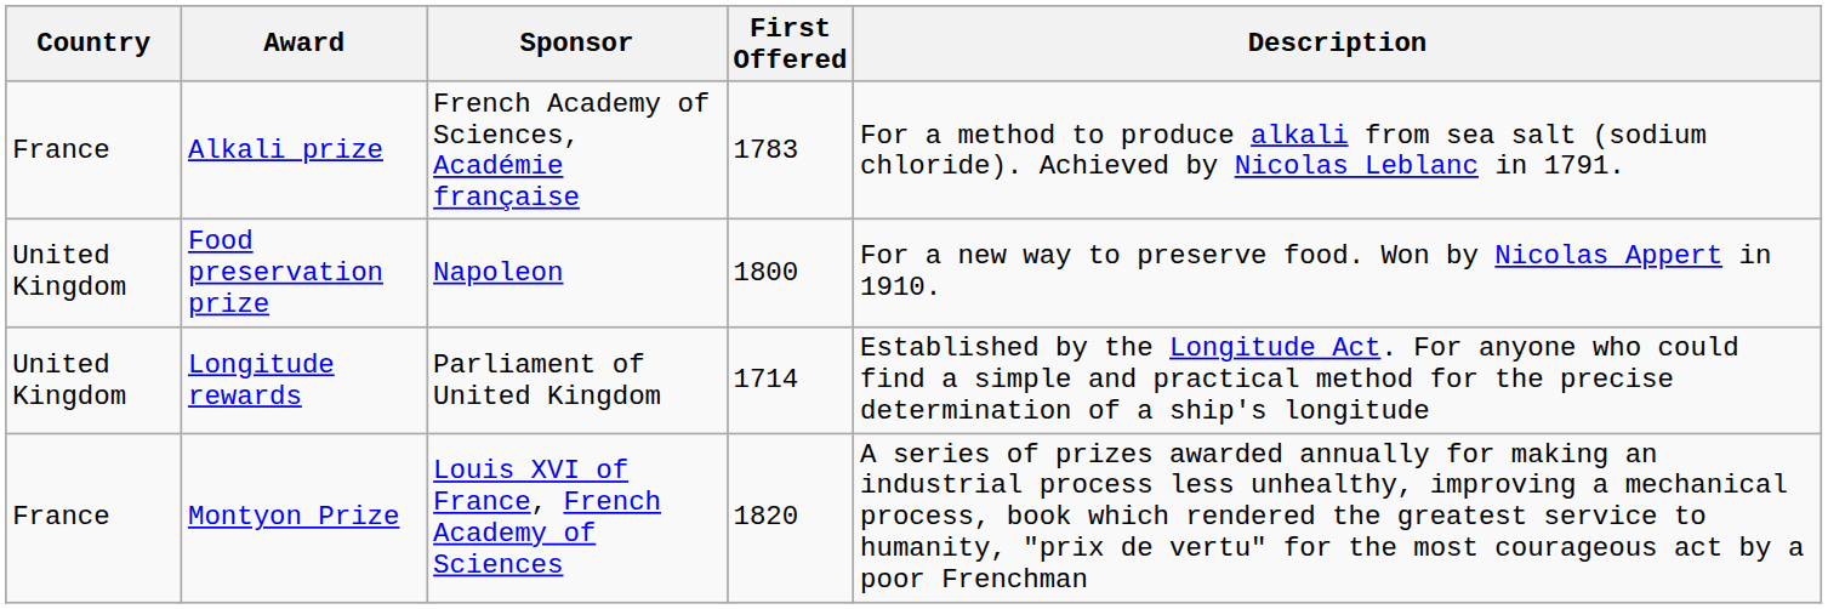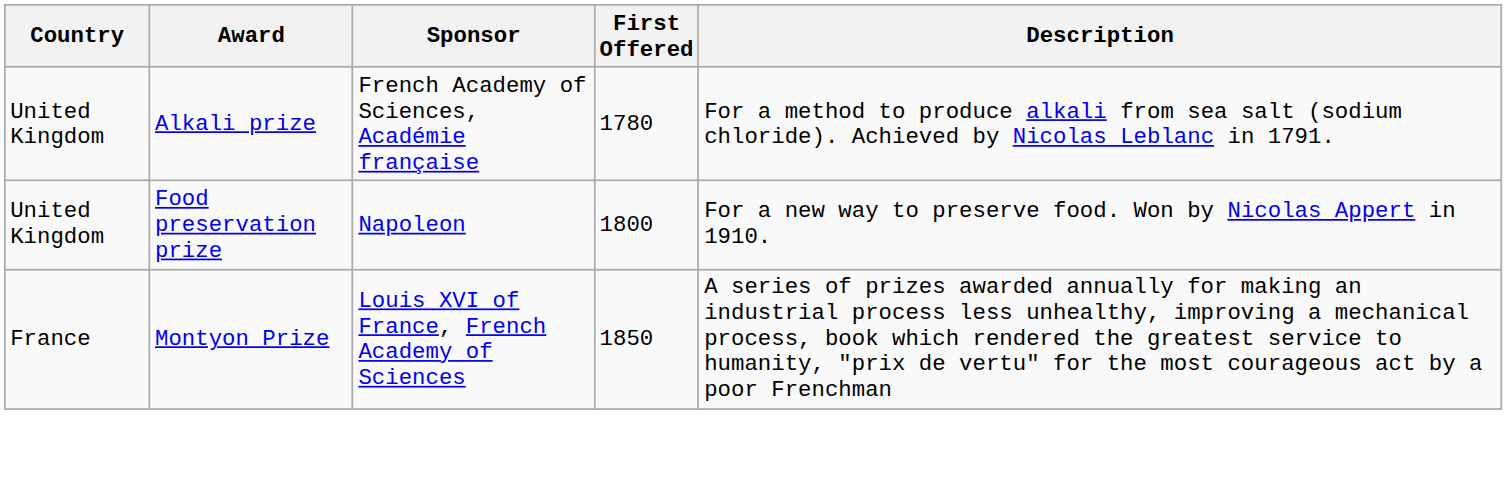 <table class="wikitable sortable">
 <tr>
 <th style="width:6em;">Country</th>
 <th>Award</th>
 <th>Sponsor</th>
 <th>First<br>Offered</th>
 <th>Description</th>
 </tr>
 <tr>
-<td>France</td>
+<td>United Kingdom</td>
 <td><a href='#'>Alkali prize</a></td>
 <td>French Academy of Sciences, <a href='#'>Académie française</a></td>
-<td>1783</td>
+<td>1780</td>
 <td>For a method to produce <a href='#'>alkali</a> from sea salt (sodium chloride). Achieved by <a href='#'>Nicolas Leblanc</a> in 1791.</td>
 </tr>
 <tr>
 <td>United Kingdom</td>
 <td><a href='#'>Food preservation prize</a></td>
 <td><a href='#'>Napoleon</a></td>
 <td>1800</td>
 <td>For a new way to preserve food. Won by <a href='#'>Nicolas Appert</a> in 1910.</td>
 </tr>
 <tr>
-<td>United Kingdom</td>
-<td><a href='#'>Longitude rewards</a></td>
-<td>Parliament of United Kingdom</td>
-<td>1714</td>
-<td>Established by the <a href='#'>Longitude Act</a>. For anyone who could find a simple and practical method for the precise determination of a ship's longitude</td>
-</tr>
-<tr>
 <td>France</td>
 <td><a href='#'>Montyon Prize</a></td>
 <td><a href='#'>Louis XVI of France</a>, <a href='#'>French Academy of Sciences</a></td>
-<td>1820</td>
+<td>1850</td>
 <td>A series of prizes awarded annually for making an industrial process less unhealthy, improving a mechanical process, book which rendered the greatest service to humanity, "prix de vertu" for the most courageous act by a poor Frenchman</td>
 </tr>
 </table>
